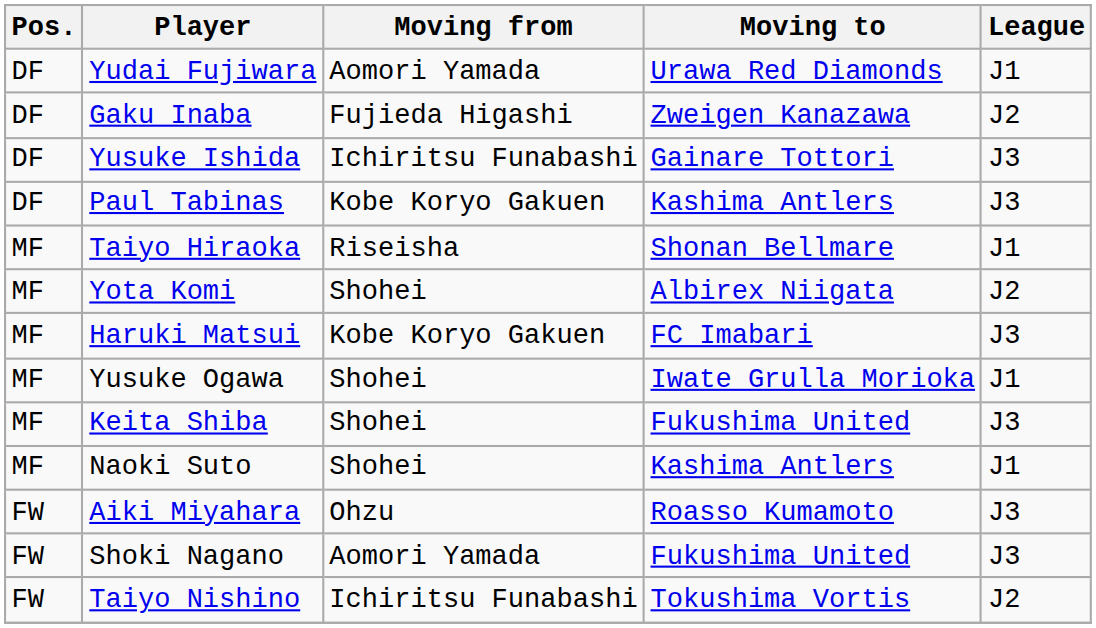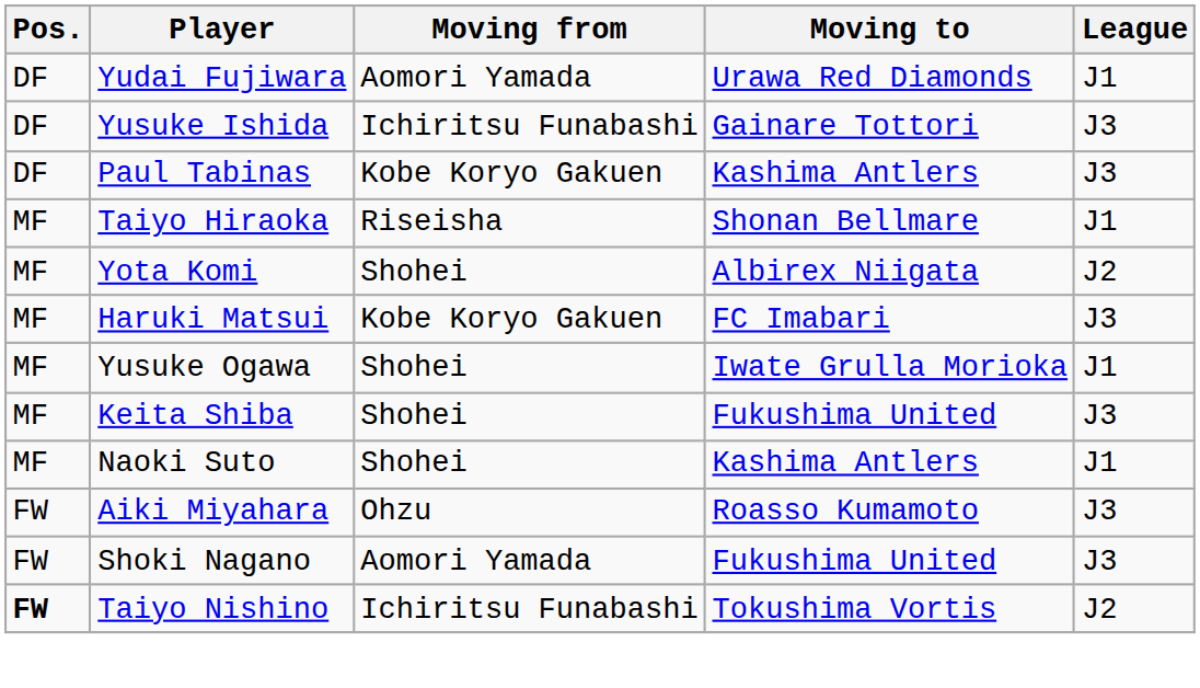 <table class="wikitable sortable" style="text-align:left">
 <tr>
 <th>Pos.</th>
 <th>Player</th>
 <th>Moving from</th>
 <th>Moving to</th>
 <th>League</th>
 </tr>
 <tr>
 <td>DF</td>
 <td><a href='#'>Yudai Fujiwara</a></td>
 <td>Aomori Yamada</td>
 <td><a href='#'>Urawa Red Diamonds</a></td>
 <td>J1</td>
-</tr>
-<tr>
-<td>DF</td>
-<td><a href='#'>Gaku Inaba</a></td>
-<td>Fujieda Higashi</td>
-<td><a href='#'>Zweigen Kanazawa</a></td>
-<td>J2</td>
 </tr>
 <tr>
 <td>DF</td>
 <td><a href='#'>Yusuke Ishida</a></td>
 <td>Ichiritsu Funabashi</td>
 <td><a href='#'>Gainare Tottori</a></td>
 <td>J3</td>
 </tr>
 <tr>
 <td>DF</td>
 <td><a href='#'>Paul Tabinas</a></td>
 <td>Kobe Koryo Gakuen</td>
 <td><a href='#'>Kashima Antlers</a></td>
 <td>J3</td>
 </tr>
 <tr>
 <td>MF</td>
 <td><a href='#'>Taiyo Hiraoka</a></td>
 <td>Riseisha</td>
 <td><a href='#'>Shonan Bellmare</a></td>
 <td>J1</td>
 </tr>
 <tr>
 <td>MF</td>
 <td><a href='#'>Yota Komi</a></td>
 <td>Shohei</td>
 <td><a href='#'>Albirex Niigata</a></td>
 <td>J2</td>
 </tr>
 <tr>
 <td>MF</td>
 <td><a href='#'>Haruki Matsui</a></td>
 <td>Kobe Koryo Gakuen</td>
 <td><a href='#'>FC Imabari</a></td>
 <td>J3</td>
 </tr>
 <tr>
 <td>MF</td>
 <td>Yusuke Ogawa</td>
 <td>Shohei</td>
 <td><a href='#'>Iwate Grulla Morioka</a></td>
 <td>J1</td>
 </tr>
 <tr>
 <td>MF</td>
 <td><a href='#'>Keita Shiba</a></td>
 <td>Shohei</td>
 <td><a href='#'>Fukushima United</a></td>
 <td>J3</td>
 </tr>
 <tr>
 <td>MF</td>
 <td>Naoki Suto</td>
 <td>Shohei</td>
 <td><a href='#'>Kashima Antlers</a></td>
 <td>J1</td>
 </tr>
 <tr>
 <td>FW</td>
 <td><a href='#'>Aiki Miyahara</a></td>
 <td>Ohzu</td>
 <td><a href='#'>Roasso Kumamoto</a></td>
 <td>J3</td>
 </tr>
 <tr>
 <td>FW</td>
 <td>Shoki Nagano</td>
 <td>Aomori Yamada</td>
 <td><a href='#'>Fukushima United</a></td>
 <td>J3</td>
 </tr>
 <tr>
-<td>FW</td>
+<td><strong>FW</strong></td>
 <td><a href='#'>Taiyo Nishino</a></td>
 <td>Ichiritsu Funabashi</td>
 <td><a href='#'>Tokushima Vortis</a></td>
 <td>J2</td>
 </tr>
 <tr>
 </tr>
 </table>
